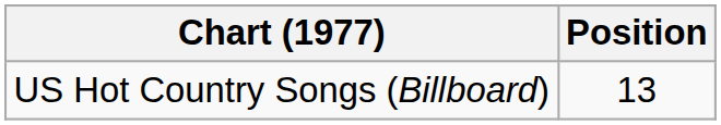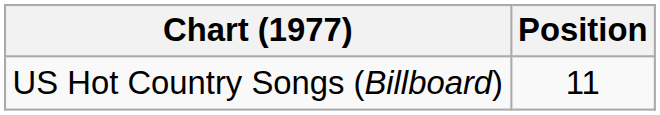 <table class="wikitable">
 <tr>
 <th>Chart (1977)</th>
 <th>Position</th>
 </tr>
 <tr>
 <td>US Hot Country Songs (<em>Billboard</em>)</td>
-<td align="center">13</td>
+<td align="center">11</td>
 </tr>
 </table>
